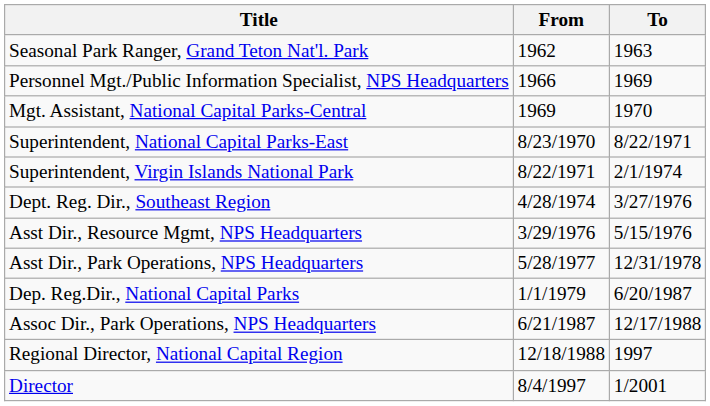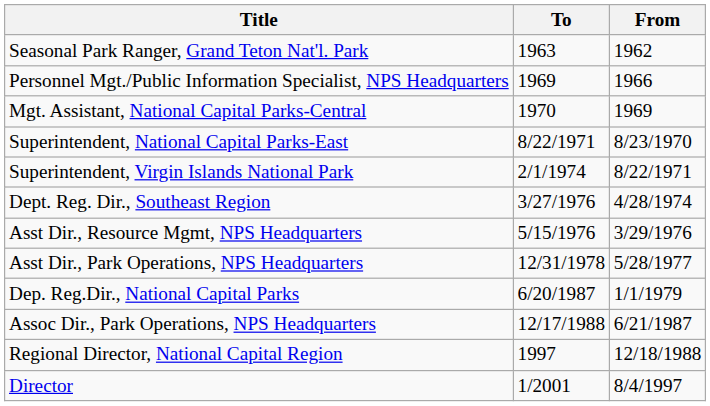 <table class="wikitable" border="1">
 <tr>
 <th>Title</th>
+<th>To</th>
 <th>From</th>
-<th>To</th>
 </tr>
 <tr>
 <td>Seasonal Park Ranger, <a href='#'>Grand Teton Nat'l. Park</a></td>
+<td>1963</td>
 <td>1962</td>
-<td>1963</td>
 </tr>
 <tr>
 <td>Personnel Mgt./Public Information Specialist, <a href='#'>NPS Headquarters</a></td>
+<td>1969</td>
 <td>1966</td>
+</tr>
+<tr>
+<td>Mgt. Assistant, <a href='#'>National Capital Parks-Central</a></td>
+<td>1970</td>
 <td>1969</td>
 </tr>
 <tr>
-<td>Mgt. Assistant, <a href='#'>National Capital Parks-Central</a></td>
-<td>1969</td>
-<td>1970</td>
+<td>Superintendent, <a href='#'>National Capital Parks-East</a></td>
+<td>8/22/1971</td>
+<td>8/23/1970</td>
 </tr>
 <tr>
-<td>Superintendent, <a href='#'>National Capital Parks-East</a></td>
-<td>8/23/1970</td>
+<td>Superintendent, <a href='#'>Virgin Islands National Park</a></td>
+<td>2/1/1974</td>
 <td>8/22/1971</td>
 </tr>
 <tr>
-<td>Superintendent, <a href='#'>Virgin Islands National Park</a></td>
-<td>8/22/1971</td>
-<td>2/1/1974</td>
-</tr>
-<tr>
 <td>Dept. Reg. Dir., <a href='#'>Southeast Region</a></td>
+<td>3/27/1976</td>
 <td>4/28/1974</td>
-<td>3/27/1976</td>
 </tr>
 <tr>
 <td>Asst Dir., Resource Mgmt, <a href='#'>NPS Headquarters</a></td>
+<td>5/15/1976</td>
 <td>3/29/1976</td>
-<td>5/15/1976</td>
 </tr>
 <tr>
 <td>Asst Dir., Park Operations, <a href='#'>NPS Headquarters</a></td>
+<td>12/31/1978</td>
 <td>5/28/1977</td>
-<td>12/31/1978</td>
 </tr>
 <tr>
 <td>Dep. Reg.Dir., <a href='#'>National Capital Parks</a></td>
+<td>6/20/1987</td>
 <td>1/1/1979</td>
-<td>6/20/1987</td>
 </tr>
 <tr>
 <td>Assoc Dir., Park Operations, <a href='#'>NPS Headquarters</a></td>
+<td>12/17/1988</td>
 <td>6/21/1987</td>
-<td>12/17/1988</td>
 </tr>
 <tr>
 <td>Regional Director, <a href='#'>National Capital Region</a></td>
+<td>1997</td>
 <td>12/18/1988</td>
-<td>1997</td>
 </tr>
 <tr>
 <td><a href='#'>Director</a></td>
+<td>1/2001</td>
 <td>8/4/1997</td>
-<td>1/2001</td>
 </tr>
 </table>
